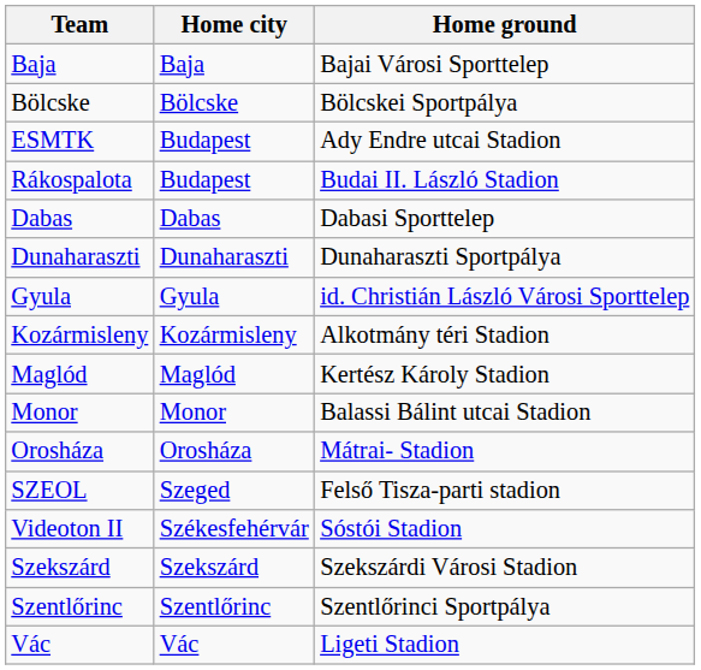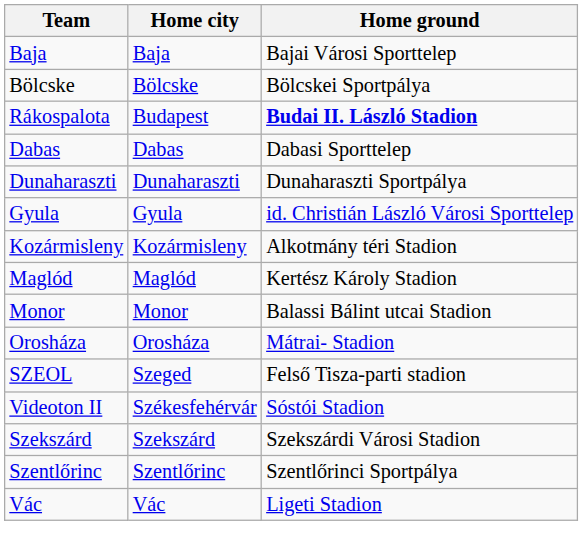 <table class="wikitable sortable">
 <tr>
 <th>Team</th>
 <th>Home city</th>
 <th>Home ground</th>
 </tr>
 <tr>
 <td><a href='#'>Baja</a></td>
 <td><a href='#'>Baja</a></td>
 <td>Bajai Városi Sporttelep</td>
 </tr>
 <tr>
 <td>Bölcske</td>
 <td><a href='#'>Bölcske</a></td>
 <td>Bölcskei Sportpálya</td>
 </tr>
 <tr>
-<td><a href='#'>ESMTK</a></td>
-<td><a href='#'>Budapest</a></td>
-<td>Ady Endre utcai Stadion</td>
-</tr>
-<tr>
 <td><a href='#'>Rákospalota</a></td>
 <td><a href='#'>Budapest</a></td>
-<td><a href='#'>Budai II. László Stadion</a></td>
+<td><strong><a href='#'>Budai II. László Stadion</a></strong></td>
 </tr>
 <tr>
 <td><a href='#'>Dabas</a></td>
 <td><a href='#'>Dabas</a></td>
 <td>Dabasi Sporttelep</td>
 </tr>
 <tr>
 <td><a href='#'>Dunaharaszti</a></td>
 <td><a href='#'>Dunaharaszti</a></td>
 <td>Dunaharaszti Sportpálya</td>
 </tr>
 <tr>
 <td><a href='#'>Gyula</a></td>
 <td><a href='#'>Gyula</a></td>
 <td><a href='#'>id. Christián László Városi Sporttelep</a></td>
 </tr>
 <tr>
 <td><a href='#'>Kozármisleny</a></td>
 <td><a href='#'>Kozármisleny</a></td>
 <td>Alkotmány téri Stadion</td>
 </tr>
 <tr>
 <td><a href='#'>Maglód</a></td>
 <td><a href='#'>Maglód</a></td>
 <td>Kertész Károly Stadion</td>
 </tr>
 <tr>
 <td><a href='#'>Monor</a></td>
 <td><a href='#'>Monor</a></td>
 <td>Balassi Bálint utcai Stadion</td>
 </tr>
 <tr>
 <td><a href='#'>Orosháza</a></td>
 <td><a href='#'>Orosháza</a></td>
 <td><a href='#'>Mátrai- Stadion</a></td>
 </tr>
 <tr>
 <td><a href='#'>SZEOL</a></td>
 <td><a href='#'>Szeged</a></td>
 <td>Felső Tisza-parti stadion</td>
 </tr>
 <tr>
 <td><a href='#'>Videoton II</a></td>
 <td><a href='#'>Székesfehérvár</a></td>
 <td><a href='#'>Sóstói Stadion</a></td>
 </tr>
 <tr>
 <td><a href='#'>Szekszárd</a></td>
 <td><a href='#'>Szekszárd</a></td>
 <td>Szekszárdi Városi Stadion</td>
 </tr>
 <tr>
 <td><a href='#'>Szentlőrinc</a></td>
 <td><a href='#'>Szentlőrinc</a></td>
 <td>Szentlőrinci Sportpálya</td>
 </tr>
 <tr>
 <td><a href='#'>Vác</a></td>
 <td><a href='#'>Vác</a></td>
 <td><a href='#'>Ligeti Stadion</a></td>
 </tr>
 </table>
